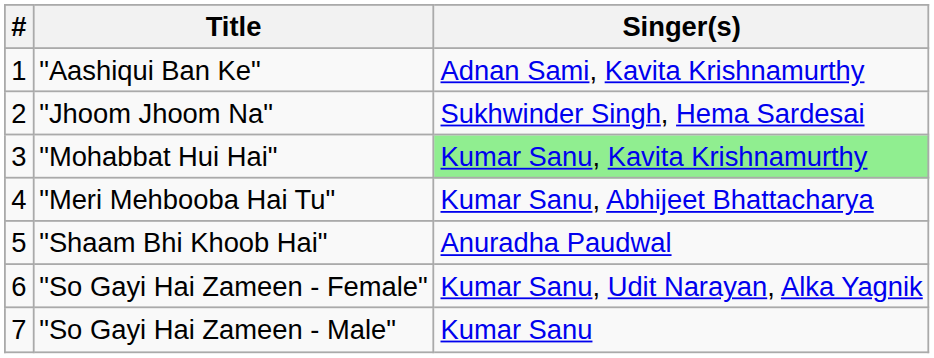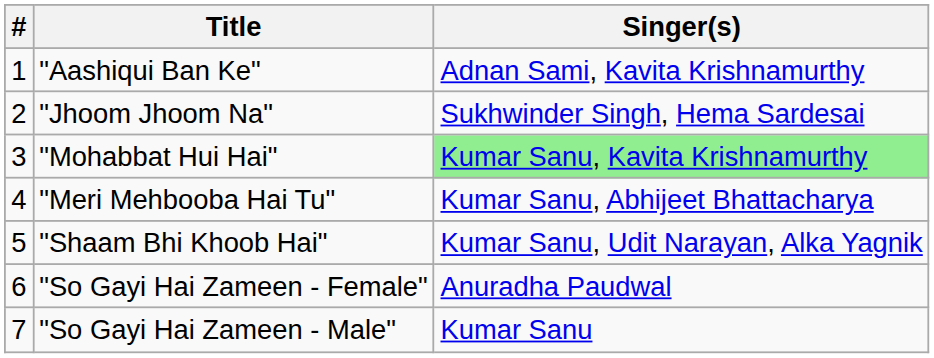 <table class="wikitable" style="font-size:95%;">
 <tr>
 <th>#</th>
 <th>Title</th>
 <th>Singer(s)</th>
 </tr>
 <tr>
 <td>1</td>
 <td>"Aashiqui Ban Ke"</td>
 <td><a href='#'>Adnan Sami</a>, <a href='#'>Kavita Krishnamurthy</a></td>
 </tr>
 <tr>
 <td>2</td>
 <td>"Jhoom Jhoom Na"</td>
 <td><a href='#'>Sukhwinder Singh</a>, <a href='#'>Hema Sardesai</a></td>
 </tr>
 <tr>
 <td>3</td>
 <td>"Mohabbat Hui Hai"</td>
 <td style="background: lightgreen;"><a href='#'>Kumar Sanu</a>, <a href='#'>Kavita Krishnamurthy</a></td>
 </tr>
 <tr>
 <td>4</td>
 <td>"Meri Mehbooba Hai Tu"</td>
 <td><a href='#'>Kumar Sanu</a>, <a href='#'>Abhijeet Bhattacharya</a></td>
 </tr>
 <tr>
 <td>5</td>
 <td>"Shaam Bhi Khoob Hai"</td>
-<td><a href='#'>Anuradha Paudwal</a></td>
+<td><a href='#'>Kumar Sanu</a>, <a href='#'>Udit Narayan</a>, <a href='#'>Alka Yagnik</a></td>
 </tr>
 <tr>
 <td>6</td>
 <td>"So Gayi Hai Zameen - Female"</td>
-<td><a href='#'>Kumar Sanu</a>, <a href='#'>Udit Narayan</a>, <a href='#'>Alka Yagnik</a></td>
+<td><a href='#'>Anuradha Paudwal</a></td>
 </tr>
 <tr>
 <td>7</td>
 <td>"So Gayi Hai Zameen - Male"</td>
 <td><a href='#'>Kumar Sanu</a></td>
 </tr>
 </table>
